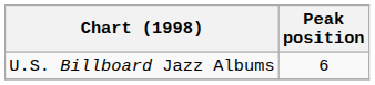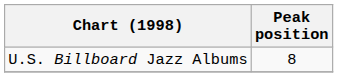 <table class="wikitable">
 <tr>
 <th align="left">Chart (1998)</th>
 <th align="center">Peak<br>position</th>
 </tr>
 <tr>
 <td align="left">U.S. <em>Billboard</em> Jazz Albums</td>
-<td align="center">6</td>
+<td align="center">8</td>
 </tr>
 <tr>
 </tr>
 </table>
